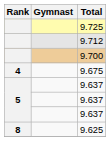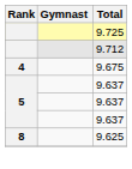 <table class="wikitable sortable" style="text-align:center; font-size:95%">
 <tr>
 <th scope=col>Rank</th>
 <th scope=col>Gymnast </th>
 <th scope=col>Total</th>
 </tr>
 <tr bgcolor=fffcaf>
 <th scope=row style="text-align:center"></th>
 <td align=left> </td>
 <td>9.725</td>
 </tr>
 <tr bgcolor=e5e5e5>
 <th scope=row style="text-align:center"></th>
 <td align=left> </td>
 <td>9.712</td>
-</tr>
-<tr bgcolor=eecc99>
-<th scope=row style="text-align:center"></th>
-<td align=left> </td>
-<td>9.700</td>
 </tr>
 <tr>
 <th scope=row style="text-align:center">4</th>
 <td align=left> </td>
 <td>9.675</td>
 </tr>
 <tr>
 <th scope=row style="text-align:center" rowspan=3>5</th>
 <td align=left> </td>
 <td>9.637</td>
 </tr>
 <tr>
 <td align=left> </td>
 <td>9.637</td>
 </tr>
 <tr>
 <td align=left> </td>
 <td>9.637</td>
 </tr>
 <tr>
 <th scope=row style="text-align:center">8</th>
 <td align=left> </td>
 <td>9.625</td>
 </tr>
 <tr>
 </tr>
 </table>
